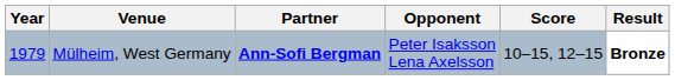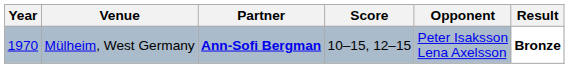 <table class="sortable wikitable" style="font-size: 90%;">
 <tr>
 <th>Year</th>
 <th>Venue</th>
 <th>Partner</th>
+<th>Score</th>
 <th>Opponent</th>
-<th>Score</th>
 <th>Result</th>
 </tr>
 <tr style="background:#AABBCC">
-<td align="center"><a href='#'>1979</a></td>
+<td align="center"><a href='#'>1970</a></td>
 <td align="left"><a href='#'>Mülheim</a>, West Germany</td>
 <td align="left"><strong> <a href='#'>Ann-Sofi Bergman</a></strong></td>
+<td align="left">10–15, 12–15</td>
 <td align="left"> <a href='#'>Peter Isaksson</a><br> <a href='#'>Lena Axelsson</a></td>
-<td align="left">10–15, 12–15</td>
 <td style="text-align:left; background:white"> <strong>Bronze</strong></td>
 </tr>
 </table>
